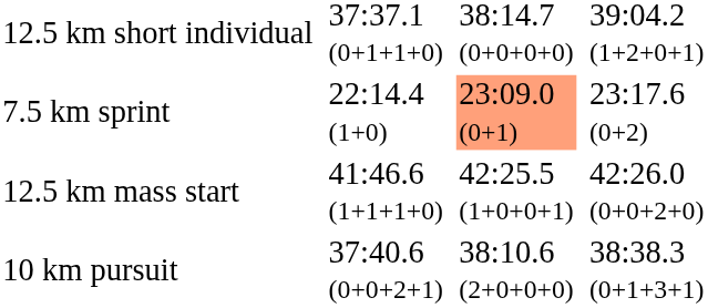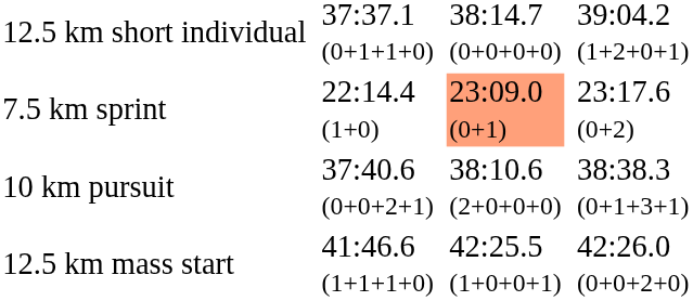 <table>
 <tr>
 <td>12.5 km short individual<br></td>
 <td></td>
 <td>37:37.1<br><small>(0+1+1+0)</small></td>
 <td></td>
 <td>38:14.7<br><small>(0+0+0+0)</small></td>
 <td></td>
 <td>39:04.2<br><small>(1+2+0+1)</small></td>
 </tr>
 <tr>
 <td>7.5 km sprint<br></td>
 <td></td>
 <td>22:14.4<br><small>(1+0)</small></td>
 <td></td>
 <td style="background: lightsalmon;">23:09.0<br><small>(0+1)</small></td>
 <td></td>
 <td>23:17.6<br><small>(0+2)</small></td>
 </tr>
 <tr>
+<td>10 km pursuit<br></td>
+<td></td>
+<td>37:40.6<br><small>(0+0+2+1)</small></td>
+<td></td>
+<td>38:10.6<br><small>(2+0+0+0)</small></td>
+<td></td>
+<td>38:38.3<br><small>(0+1+3+1)</small></td>
+</tr>
+<tr>
 <td>12.5 km mass start<br></td>
 <td></td>
 <td>41:46.6<br><small>(1+1+1+0)</small></td>
 <td></td>
 <td>42:25.5<br><small>(1+0+0+1)</small></td>
 <td></td>
 <td>42:26.0<br><small>(0+0+2+0)</small></td>
 </tr>
-<tr>
-<td>10 km pursuit<br></td>
-<td></td>
-<td>37:40.6<br><small>(0+0+2+1)</small></td>
-<td></td>
-<td>38:10.6<br><small>(2+0+0+0)</small></td>
-<td></td>
-<td>38:38.3<br><small>(0+1+3+1)</small></td>
-</tr>
 </table>
